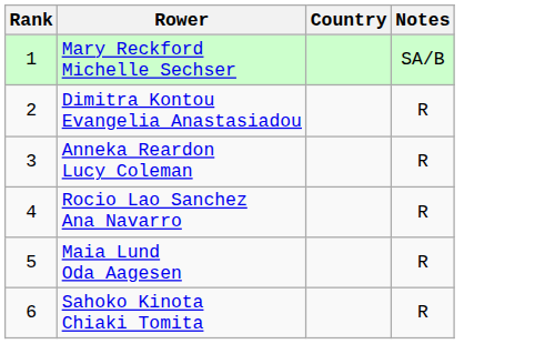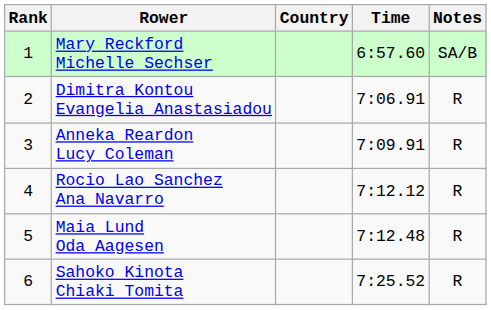 <table class="wikitable" style="text-align:center">
 <tr>
 <th>Rank</th>
 <th>Rower</th>
 <th>Country</th>
+<th>Time</th>
 <th>Notes</th>
 </tr>
 <tr bgcolor=ccffcc>
 <td>1</td>
 <td align="left"><a href='#'>Mary Reckford</a><br><a href='#'>Michelle Sechser</a></td>
 <td align="left"></td>
+<td>6:57.60</td>
 <td>SA/B</td>
 </tr>
 <tr>
 <td>2</td>
 <td align="left"><a href='#'>Dimitra Kontou</a><br><a href='#'>Evangelia Anastasiadou</a></td>
 <td align="left"></td>
+<td>7:06.91</td>
 <td>R</td>
 </tr>
 <tr>
 <td>3</td>
 <td align="left"><a href='#'>Anneka Reardon</a><br><a href='#'>Lucy Coleman</a></td>
 <td align="left"></td>
+<td>7:09.91</td>
 <td>R</td>
 </tr>
 <tr>
 <td>4</td>
 <td align="left"><a href='#'>Rocio Lao Sanchez</a><br><a href='#'>Ana Navarro</a></td>
 <td align="left"></td>
+<td>7:12.12</td>
 <td>R</td>
 </tr>
 <tr>
 <td>5</td>
 <td align="left"><a href='#'>Maia Lund</a><br><a href='#'>Oda Aagesen</a></td>
 <td align="left"></td>
+<td>7:12.48</td>
 <td>R</td>
 </tr>
 <tr>
 <td>6</td>
 <td align="left"><a href='#'>Sahoko Kinota</a><br><a href='#'>Chiaki Tomita</a></td>
 <td align="left"></td>
+<td>7:25.52</td>
 <td>R</td>
 </tr>
 </table>
